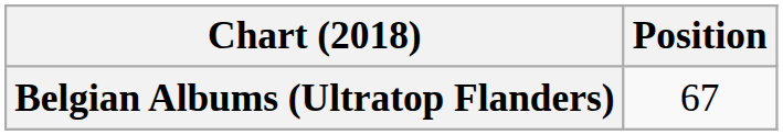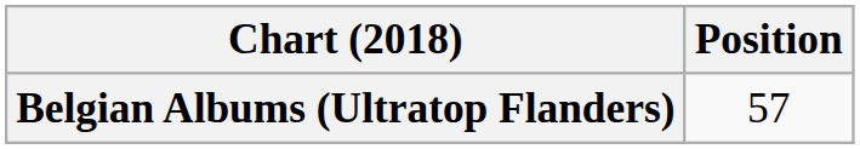 <table class="wikitable plainrowheaders" style="text-align:center">
 <tr>
 <th scope="col">Chart (2018)</th>
 <th scope="col">Position</th>
 </tr>
 <tr>
 <th scope="row">Belgian Albums (Ultratop Flanders)</th>
-<td>67</td>
+<td>57</td>
 </tr>
 </table>
